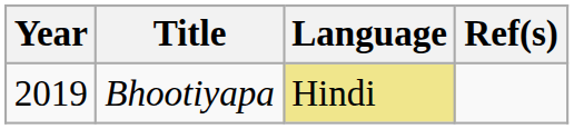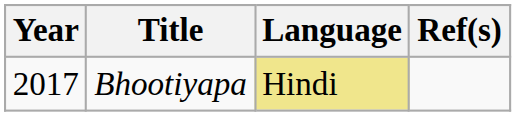 <table class="wikitable sortable">
 <tr>
 <th>Year</th>
 <th>Title</th>
 <th>Language</th>
 <th>Ref(s)</th>
 </tr>
 <tr>
-<td>2019</td>
+<td>2017</td>
 <td><em>Bhootiyapa</em></td>
 <td style="background: khaki;">Hindi</td>
 <td></td>
 </tr>
 </table>
